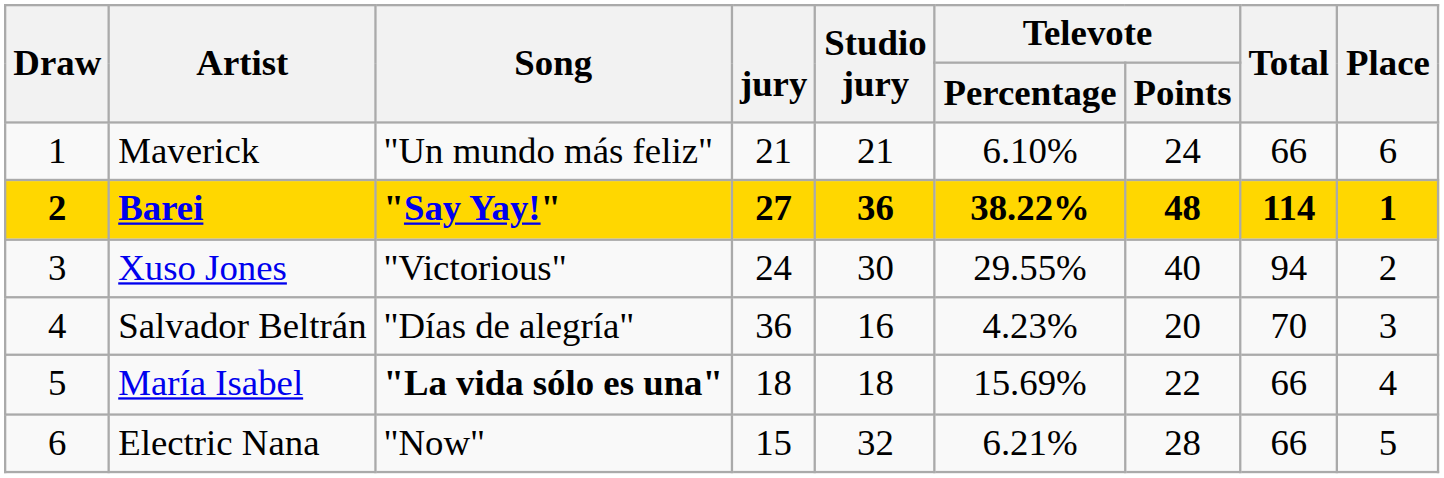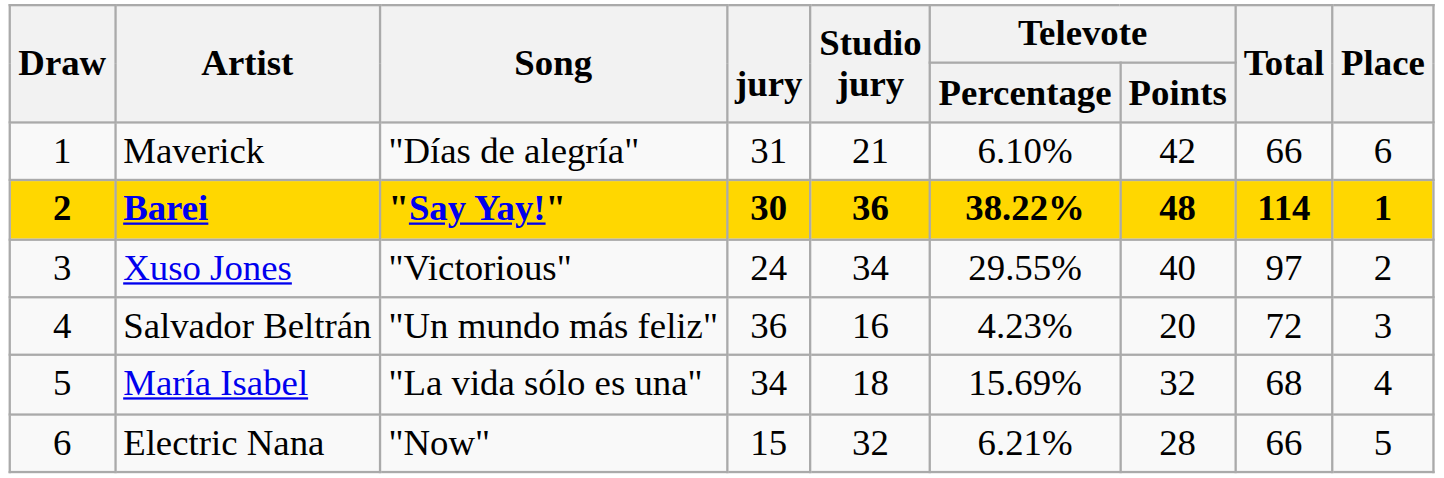 <table class="wikitable sortable" style="margin: 1em auto 1em auto; text-align:center;">
 <tr>
 <th rowspan="2">Draw</th>
 <th rowspan="2">Artist</th>
 <th rowspan="2">Song</th>
 <th rowspan="2"><br>jury</th>
 <th rowspan="2">Studio<br>jury</th>
 <th colspan="2">Televote</th>
 <th rowspan="2">Total</th>
 <th rowspan="2">Place</th>
 </tr>
 <tr>
 <th>Percentage</th>
 <th>Points</th>
 </tr>
 <tr>
 <td>1</td>
 <td align="left">Maverick</td>
-<td align="left">"Un mundo más feliz"</td>
-<td>21</td>
+<td align="left">"Días de alegría"</td>
+<td>31</td>
 <td>21</td>
 <td>6.10%</td>
-<td>24</td>
+<td>42</td>
 <td>66</td>
 <td>6</td>
 </tr>
 <tr style="font-weight:bold; background:gold;">
 <td>2</td>
 <td align="left"><a href='#'>Barei</a></td>
 <td align="left">"<a href='#'>Say Yay!</a>"</td>
-<td>27</td>
+<td>30</td>
 <td>36</td>
 <td>38.22%</td>
 <td>48</td>
 <td>114</td>
 <td>1</td>
 </tr>
 <tr>
 <td>3</td>
 <td align="left"><a href='#'>Xuso Jones</a></td>
 <td align="left">"Victorious"</td>
 <td>24</td>
-<td>30</td>
+<td>34</td>
 <td>29.55%</td>
 <td>40</td>
-<td>94</td>
+<td>97</td>
 <td>2</td>
 </tr>
 <tr>
 <td>4</td>
 <td align="left">Salvador Beltrán</td>
-<td align="left">"Días de alegría"</td>
+<td align="left">"Un mundo más feliz"</td>
 <td>36</td>
 <td>16</td>
 <td>4.23%</td>
 <td>20</td>
-<td>70</td>
+<td>72</td>
 <td>3</td>
 </tr>
 <tr>
 <td>5</td>
 <td align="left"><a href='#'>María Isabel</a></td>
-<td align="left"><strong>"La vida sólo es una"</strong></td>
-<td>18</td>
+<td align="left">"La vida sólo es una"</td>
+<td>34</td>
 <td>18</td>
 <td>15.69%</td>
-<td>22</td>
-<td>66</td>
+<td>32</td>
+<td>68</td>
 <td>4</td>
 </tr>
 <tr>
 <td>6</td>
 <td align="left">Electric Nana</td>
 <td align="left">"Now"</td>
 <td>15</td>
 <td>32</td>
 <td>6.21%</td>
 <td>28</td>
 <td>66</td>
 <td>5</td>
 </tr>
 </table>
